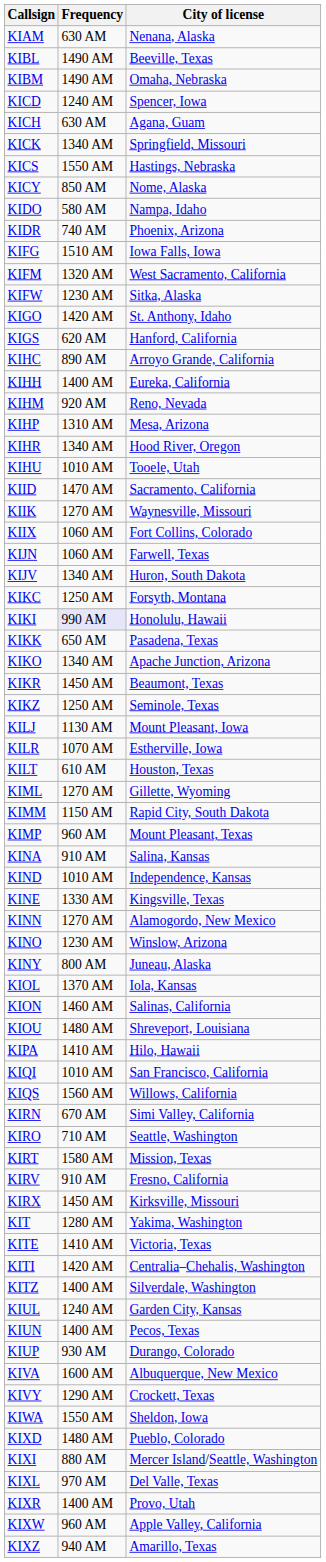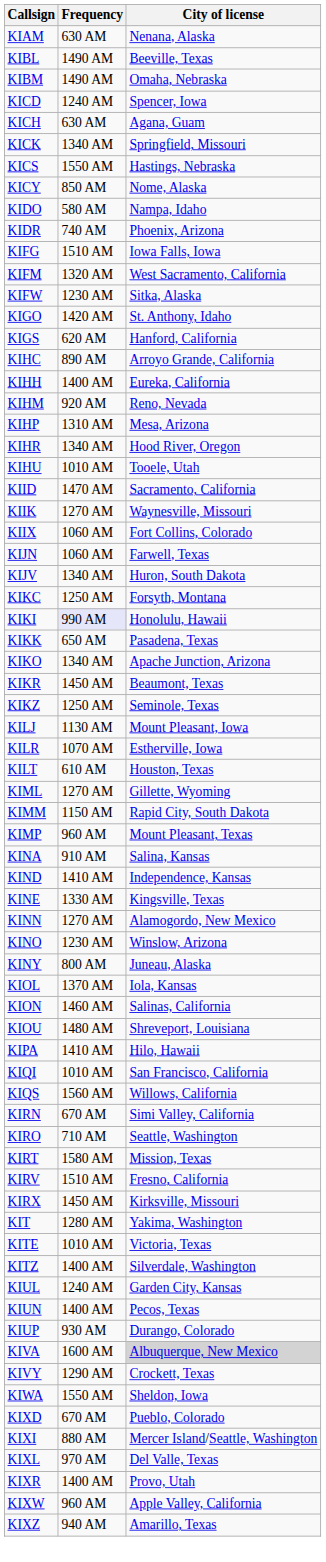 <table class="wikitable sortable">
 <tr>
 <th>Callsign</th>
 <th>Frequency</th>
 <th>City of license</th>
 </tr>
 <tr>
 <td><a href='#'>KIAM</a></td>
 <td>630 AM</td>
 <td><a href='#'>Nenana, Alaska</a></td>
 </tr>
 <tr>
 <td><a href='#'>KIBL</a></td>
 <td>1490 AM</td>
 <td><a href='#'>Beeville, Texas</a></td>
 </tr>
 <tr>
 <td><a href='#'>KIBM</a></td>
 <td>1490 AM</td>
 <td><a href='#'>Omaha, Nebraska</a></td>
 </tr>
 <tr>
 <td><a href='#'>KICD</a></td>
 <td>1240 AM</td>
 <td><a href='#'>Spencer, Iowa</a></td>
 </tr>
 <tr>
 <td><a href='#'>KICH</a></td>
 <td>630 AM</td>
 <td><a href='#'>Agana, Guam</a></td>
 </tr>
 <tr>
 <td><a href='#'>KICK</a></td>
 <td>1340 AM</td>
 <td><a href='#'>Springfield, Missouri</a></td>
 </tr>
 <tr>
 <td><a href='#'>KICS</a></td>
 <td>1550 AM</td>
 <td><a href='#'>Hastings, Nebraska</a></td>
 </tr>
 <tr>
 <td><a href='#'>KICY</a></td>
 <td>850 AM</td>
 <td><a href='#'>Nome, Alaska</a></td>
 </tr>
 <tr>
 <td><a href='#'>KIDO</a></td>
 <td>580 AM</td>
 <td><a href='#'>Nampa, Idaho</a></td>
 </tr>
 <tr>
 <td><a href='#'>KIDR</a></td>
 <td>740 AM</td>
 <td><a href='#'>Phoenix, Arizona</a></td>
 </tr>
 <tr>
 <td><a href='#'>KIFG</a></td>
 <td>1510 AM</td>
 <td><a href='#'>Iowa Falls, Iowa</a></td>
 </tr>
 <tr>
 <td><a href='#'>KIFM</a></td>
 <td>1320 AM</td>
 <td><a href='#'>West Sacramento, California</a></td>
 </tr>
 <tr>
 <td><a href='#'>KIFW</a></td>
 <td>1230 AM</td>
 <td><a href='#'>Sitka, Alaska</a></td>
 </tr>
 <tr>
 <td><a href='#'>KIGO</a></td>
 <td>1420 AM</td>
 <td><a href='#'>St. Anthony, Idaho</a></td>
 </tr>
 <tr>
 <td><a href='#'>KIGS</a></td>
 <td>620 AM</td>
 <td><a href='#'>Hanford, California</a></td>
 </tr>
 <tr>
 <td><a href='#'>KIHC</a></td>
 <td>890 AM</td>
 <td><a href='#'>Arroyo Grande, California</a></td>
 </tr>
 <tr>
 <td><a href='#'>KIHH</a></td>
 <td>1400 AM</td>
 <td><a href='#'>Eureka, California</a></td>
 </tr>
 <tr>
 <td><a href='#'>KIHM</a></td>
 <td>920 AM</td>
 <td><a href='#'>Reno, Nevada</a></td>
 </tr>
 <tr>
 <td><a href='#'>KIHP</a></td>
 <td>1310 AM</td>
 <td><a href='#'>Mesa, Arizona</a></td>
 </tr>
 <tr>
 <td><a href='#'>KIHR</a></td>
 <td>1340 AM</td>
 <td><a href='#'>Hood River, Oregon</a></td>
 </tr>
 <tr>
 <td><a href='#'>KIHU</a></td>
 <td>1010 AM</td>
 <td><a href='#'>Tooele, Utah</a></td>
 </tr>
 <tr>
 <td><a href='#'>KIID</a></td>
 <td>1470 AM</td>
 <td><a href='#'>Sacramento, California</a></td>
 </tr>
 <tr>
 <td><a href='#'>KIIK</a></td>
 <td>1270 AM</td>
 <td><a href='#'>Waynesville, Missouri</a></td>
 </tr>
 <tr>
 <td><a href='#'>KIIX</a></td>
 <td>1060 AM</td>
 <td><a href='#'>Fort Collins, Colorado</a></td>
 </tr>
 <tr>
 <td><a href='#'>KIJN</a></td>
 <td>1060 AM</td>
 <td><a href='#'>Farwell, Texas</a></td>
 </tr>
 <tr>
 <td><a href='#'>KIJV</a></td>
 <td>1340 AM</td>
 <td><a href='#'>Huron, South Dakota</a></td>
 </tr>
 <tr>
 <td><a href='#'>KIKC</a></td>
 <td>1250 AM</td>
 <td><a href='#'>Forsyth, Montana</a></td>
 </tr>
 <tr>
 <td><a href='#'>KIKI</a></td>
 <td style="background: lavender;">990 AM</td>
 <td><a href='#'>Honolulu, Hawaii</a></td>
 </tr>
 <tr>
 <td><a href='#'>KIKK</a></td>
 <td>650 AM</td>
 <td><a href='#'>Pasadena, Texas</a></td>
 </tr>
 <tr>
 <td><a href='#'>KIKO</a></td>
 <td>1340 AM</td>
 <td><a href='#'>Apache Junction, Arizona</a></td>
 </tr>
 <tr>
 <td><a href='#'>KIKR</a></td>
 <td>1450 AM</td>
 <td><a href='#'>Beaumont, Texas</a></td>
 </tr>
 <tr>
 <td><a href='#'>KIKZ</a></td>
 <td>1250 AM</td>
 <td><a href='#'>Seminole, Texas</a></td>
 </tr>
 <tr>
 <td><a href='#'>KILJ</a></td>
 <td>1130 AM</td>
 <td><a href='#'>Mount Pleasant, Iowa</a></td>
 </tr>
 <tr>
 <td><a href='#'>KILR</a></td>
 <td>1070 AM</td>
 <td><a href='#'>Estherville, Iowa</a></td>
 </tr>
 <tr>
 <td><a href='#'>KILT</a></td>
 <td>610 AM</td>
 <td><a href='#'>Houston, Texas</a></td>
 </tr>
 <tr>
 <td><a href='#'>KIML</a></td>
 <td>1270 AM</td>
 <td><a href='#'>Gillette, Wyoming</a></td>
 </tr>
 <tr>
 <td><a href='#'>KIMM</a></td>
 <td>1150 AM</td>
 <td><a href='#'>Rapid City, South Dakota</a></td>
 </tr>
 <tr>
 <td><a href='#'>KIMP</a></td>
 <td>960 AM</td>
 <td><a href='#'>Mount Pleasant, Texas</a></td>
 </tr>
 <tr>
 <td><a href='#'>KINA</a></td>
 <td>910 AM</td>
 <td><a href='#'>Salina, Kansas</a></td>
 </tr>
 <tr>
 <td><a href='#'>KIND</a></td>
-<td>1010 AM</td>
+<td>1410 AM</td>
 <td><a href='#'>Independence, Kansas</a></td>
 </tr>
 <tr>
 <td><a href='#'>KINE</a></td>
 <td>1330 AM</td>
 <td><a href='#'>Kingsville, Texas</a></td>
 </tr>
 <tr>
 <td><a href='#'>KINN</a></td>
 <td>1270 AM</td>
 <td><a href='#'>Alamogordo, New Mexico</a></td>
 </tr>
 <tr>
 <td><a href='#'>KINO</a></td>
 <td>1230 AM</td>
 <td><a href='#'>Winslow, Arizona</a></td>
 </tr>
 <tr>
 <td><a href='#'>KINY</a></td>
 <td>800 AM</td>
 <td><a href='#'>Juneau, Alaska</a></td>
 </tr>
 <tr>
 <td><a href='#'>KIOL</a></td>
 <td>1370 AM</td>
 <td><a href='#'>Iola, Kansas</a></td>
 </tr>
 <tr>
 <td><a href='#'>KION</a></td>
 <td>1460 AM</td>
 <td><a href='#'>Salinas, California</a></td>
 </tr>
 <tr>
 <td><a href='#'>KIOU</a></td>
 <td>1480 AM</td>
 <td><a href='#'>Shreveport, Louisiana</a></td>
 </tr>
 <tr>
 <td><a href='#'>KIPA</a></td>
 <td>1410 AM</td>
 <td><a href='#'>Hilo, Hawaii</a></td>
 </tr>
 <tr>
 <td><a href='#'>KIQI</a></td>
 <td>1010 AM</td>
 <td><a href='#'>San Francisco, California</a></td>
 </tr>
 <tr>
 <td><a href='#'>KIQS</a></td>
 <td>1560 AM</td>
 <td><a href='#'>Willows, California</a></td>
 </tr>
 <tr>
 <td><a href='#'>KIRN</a></td>
 <td>670 AM</td>
 <td><a href='#'>Simi Valley, California</a></td>
 </tr>
 <tr>
 <td><a href='#'>KIRO</a></td>
 <td>710 AM</td>
 <td><a href='#'>Seattle, Washington</a></td>
 </tr>
 <tr>
 <td><a href='#'>KIRT</a></td>
 <td>1580 AM</td>
 <td><a href='#'>Mission, Texas</a></td>
 </tr>
 <tr>
 <td><a href='#'>KIRV</a></td>
-<td>910 AM</td>
+<td>1510 AM</td>
 <td><a href='#'>Fresno, California</a></td>
 </tr>
 <tr>
 <td><a href='#'>KIRX</a></td>
 <td>1450 AM</td>
 <td><a href='#'>Kirksville, Missouri</a></td>
 </tr>
 <tr>
 <td><a href='#'>KIT</a></td>
 <td>1280 AM</td>
 <td><a href='#'>Yakima, Washington</a></td>
 </tr>
 <tr>
 <td><a href='#'>KITE</a></td>
-<td>1410 AM</td>
+<td>1010 AM</td>
 <td><a href='#'>Victoria, Texas</a></td>
-</tr>
-<tr>
-<td><a href='#'>KITI</a></td>
-<td>1420 AM</td>
-<td><a href='#'>Centralia</a>–<a href='#'>Chehalis, Washington</a></td>
 </tr>
 <tr>
 <td><a href='#'>KITZ</a></td>
 <td>1400 AM</td>
 <td><a href='#'>Silverdale, Washington</a></td>
 </tr>
 <tr>
 <td><a href='#'>KIUL</a></td>
 <td>1240 AM</td>
 <td><a href='#'>Garden City, Kansas</a></td>
 </tr>
 <tr>
 <td><a href='#'>KIUN</a></td>
 <td>1400 AM</td>
 <td><a href='#'>Pecos, Texas</a></td>
 </tr>
 <tr>
 <td><a href='#'>KIUP</a></td>
 <td>930 AM</td>
 <td><a href='#'>Durango, Colorado</a></td>
 </tr>
 <tr>
 <td><a href='#'>KIVA</a></td>
 <td>1600 AM</td>
-<td><a href='#'>Albuquerque, New Mexico</a></td>
+<td style="background: lightgrey;"><a href='#'>Albuquerque, New Mexico</a></td>
 </tr>
 <tr>
 <td><a href='#'>KIVY</a></td>
 <td>1290 AM</td>
 <td><a href='#'>Crockett, Texas</a></td>
 </tr>
 <tr>
 <td><a href='#'>KIWA</a></td>
 <td>1550 AM</td>
 <td><a href='#'>Sheldon, Iowa</a></td>
 </tr>
 <tr>
 <td><a href='#'>KIXD</a></td>
-<td>1480 AM</td>
+<td>670 AM</td>
 <td><a href='#'>Pueblo, Colorado</a></td>
 </tr>
 <tr>
 <td><a href='#'>KIXI</a></td>
 <td>880 AM</td>
 <td><a href='#'>Mercer Island</a>/<a href='#'>Seattle, Washington</a></td>
 </tr>
 <tr>
 <td><a href='#'>KIXL</a></td>
 <td>970 AM</td>
 <td><a href='#'>Del Valle, Texas</a></td>
 </tr>
 <tr>
 <td><a href='#'>KIXR</a></td>
 <td>1400 AM</td>
 <td><a href='#'>Provo, Utah</a></td>
 </tr>
 <tr>
 <td><a href='#'>KIXW</a></td>
 <td>960 AM</td>
 <td><a href='#'>Apple Valley, California</a></td>
 </tr>
 <tr>
 <td><a href='#'>KIXZ</a></td>
 <td>940 AM</td>
 <td><a href='#'>Amarillo, Texas</a></td>
 </tr>
 </table>
